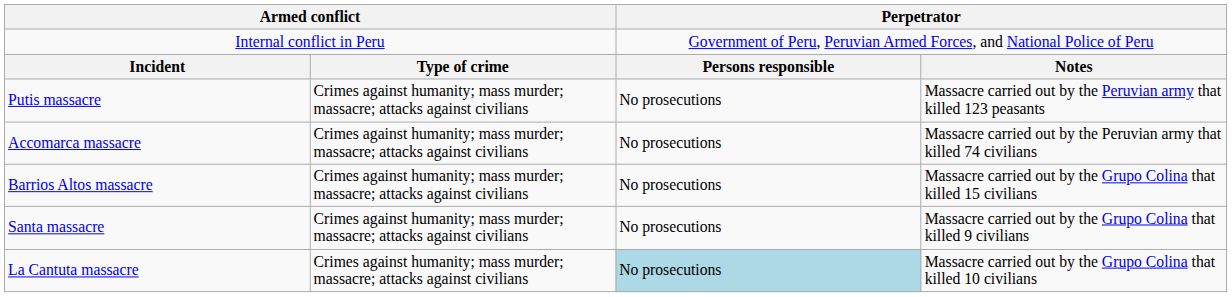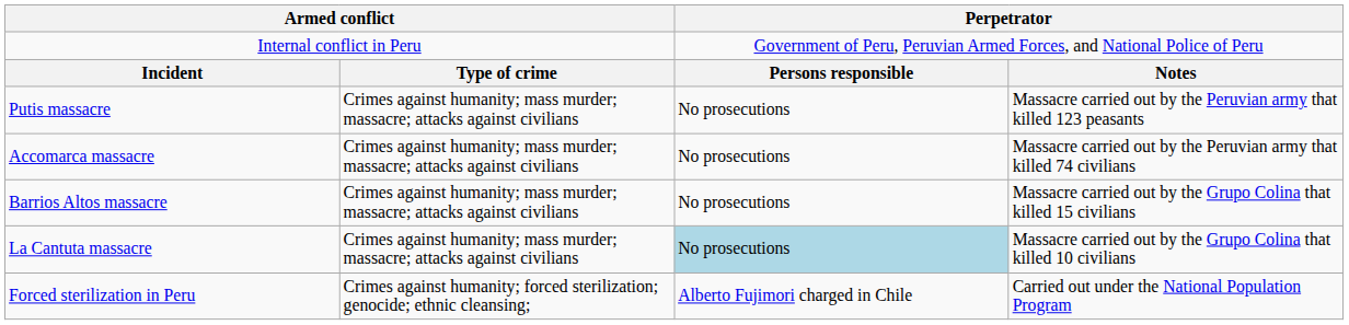 <table class="wikitable">
 <tr>
 <th colspan="2">Armed conflict</th>
 <th colspan="2">Perpetrator</th>
 </tr>
 <tr style="text-align:center;">
 <td colspan="2"><a href='#'>Internal conflict in Peru</a></td>
 <td colspan="2"><a href='#'>Government of Peru</a>, <a href='#'>Peruvian Armed Forces</a>, and <a href='#'>National Police of Peru</a></td>
 </tr>
 <tr>
 <th>Incident</th>
 <th>Type of crime</th>
 <th>Persons responsible</th>
 <th>Notes</th>
 </tr>
 <tr>
 <td style="width:18%;"><a href='#'>Putis massacre</a></td>
 <td style="width:18%;">Crimes against humanity; mass murder; massacre; attacks against civilians</td>
 <td style="width:18%;">No prosecutions</td>
 <td style="width:18%;">Massacre carried out by the <a href='#'>Peruvian army</a> that killed 123 peasants</td>
 </tr>
 <tr>
 <td style="width:18%;"><a href='#'>Accomarca massacre</a></td>
 <td style="width:18%;">Crimes against humanity; mass murder; massacre; attacks against civilians</td>
 <td style="width:18%;">No prosecutions</td>
 <td style="width:18%;">Massacre carried out by the Peruvian army that killed 74 civilians</td>
 </tr>
 <tr>
 <td style="width:18%;"><a href='#'>Barrios Altos massacre</a></td>
 <td style="width:18%;">Crimes against humanity; mass murder; massacre; attacks against civilians</td>
 <td style="width:18%;">No prosecutions</td>
 <td style="width:18%;">Massacre carried out by the <a href='#'>Grupo Colina</a> that killed 15 civilians</td>
 </tr>
 <tr>
-<td style="width:18%;"><a href='#'>Santa massacre</a></td>
-<td style="width:18%;">Crimes against humanity; mass murder; massacre; attacks against civilians</td>
-<td style="width:18%;">No prosecutions</td>
-<td style="width:18%;">Massacre carried out by the <a href='#'>Grupo Colina</a> that killed 9 civilians</td>
-</tr>
-<tr>
 <td style="width:18%;"><a href='#'>La Cantuta massacre</a></td>
 <td style="width:18%;">Crimes against humanity; mass murder; massacre; attacks against civilians</td>
 <td style="background: lightblue; width:18%;">No prosecutions</td>
 <td style="width:18%;">Massacre carried out by the <a href='#'>Grupo Colina</a> that killed 10 civilians</td>
 </tr>
+<tr>
+<td style="width:18%;"><a href='#'>Forced sterilization in Peru</a></td>
+<td style="width:18%;">Crimes against humanity; forced sterilization; genocide; ethnic cleansing;</td>
+<td style="width:18%;"><a href='#'>Alberto Fujimori</a> charged in Chile</td>
+<td style="width:18%;">Carried out under the <a href='#'>National Population Program</a></td>
+</tr>
 </table>
